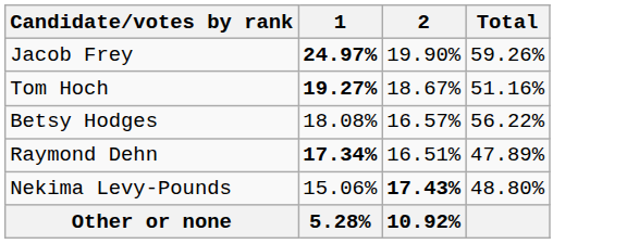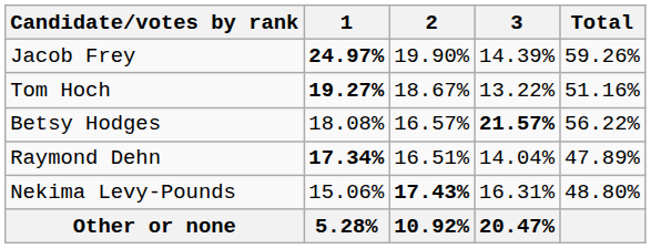 <table class="wikitable sortable">
 <tr>
 <th>Candidate/votes by rank</th>
 <th data-sort-type="number">1</th>
 <th data-sort-type="number">2</th>
+<th data-sort-type="number">3</th>
 <th data-sort-type="number">Total</th>
 </tr>
 <tr>
 <td>Jacob Frey</td>
 <td><strong>24.97%</strong></td>
 <td>19.90%</td>
+<td>14.39%</td>
 <td>59.26%</td>
 </tr>
 <tr>
 <td>Tom Hoch</td>
 <td><strong>19.27%</strong></td>
 <td>18.67%</td>
+<td>13.22%</td>
 <td>51.16%</td>
 </tr>
 <tr>
 <td>Betsy Hodges</td>
 <td>18.08%</td>
 <td>16.57%</td>
+<td><strong>21.57%</strong></td>
 <td>56.22%</td>
 </tr>
 <tr>
 <td>Raymond Dehn</td>
 <td><strong>17.34%</strong></td>
 <td>16.51%</td>
+<td>14.04%</td>
 <td>47.89%</td>
 </tr>
 <tr>
 <td>Nekima Levy-Pounds</td>
 <td>15.06%</td>
 <td><strong>17.43%</strong></td>
+<td>16.31%</td>
 <td>48.80%</td>
 </tr>
 <tr>
 <th>Other or none</th>
 <th>5.28%</th>
 <th>10.92%</th>
+<th>20.47%</th>
 <th></th>
 </tr>
 </table>
